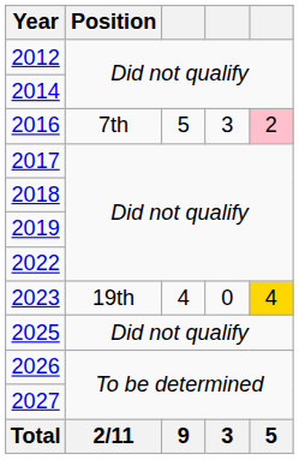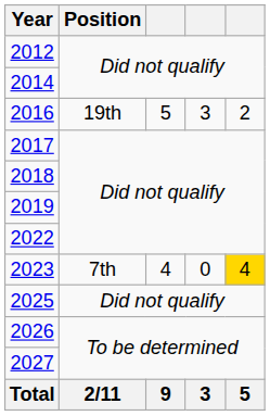 <table class="wikitable" style="text-align: center;">
 <tr>
 <th>Year</th>
 <th>Position</th>
 <th width="25px"></th>
 <th width="25px"></th>
 <th width="25px"></th>
 </tr>
 <tr>
 <td> <a href='#'>2012</a></td>
 <td colspan="4" rowspan="2"><em>Did not qualify</em></td>
 </tr>
 <tr>
 <td> <a href='#'>2014</a></td>
 </tr>
 <tr>
 <td> <a href='#'>2016</a></td>
-<td>7th</td>
+<td>19th</td>
 <td>5</td>
 <td>3</td>
-<td style="background: pink;">2</td>
+<td>2</td>
 </tr>
 <tr>
 <td> <a href='#'>2017</a></td>
 <td colspan="4" rowspan="4"><em>Did not qualify</em></td>
 </tr>
 <tr>
 <td> <a href='#'>2018</a></td>
 </tr>
 <tr>
 <td> <a href='#'>2019</a></td>
 </tr>
 <tr>
 <td> <a href='#'>2022</a></td>
 </tr>
 <tr>
 <td> <a href='#'>2023</a></td>
-<td>19th</td>
+<td>7th</td>
 <td>4</td>
 <td>0</td>
 <td style="background: gold;">4</td>
 </tr>
 <tr>
 <td> <a href='#'>2025</a></td>
 <td colspan="4"><em>Did not qualify</em></td>
 </tr>
 <tr>
 <td> <a href='#'>2026</a></td>
 <td colspan="4" rowspan="2"><em>To be determined</em></td>
 </tr>
 <tr>
 <td> <a href='#'>2027</a></td>
 </tr>
 <tr>
 <th>Total</th>
 <th>2/11</th>
 <th>9</th>
 <th>3</th>
 <th>5</th>
 </tr>
 </table>
